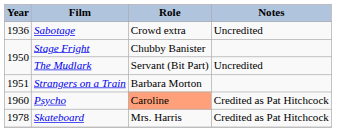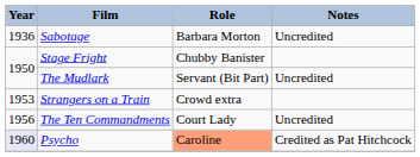 <table class="wikitable">
 <tr>
 <th style="background:#B0C4DE;">Year</th>
 <th style="background:#B0C4DE;">Film</th>
 <th style="background:#B0C4DE;">Role</th>
 <th style="background:#B0C4DE;">Notes</th>
 </tr>
 <tr>
 <td>1936</td>
 <td><em><a href='#'>Sabotage</a></em></td>
-<td>Crowd extra</td>
+<td>Barbara Morton</td>
 <td>Uncredited</td>
 </tr>
 <tr>
 <td rowspan="2">1950</td>
 <td><em><a href='#'>Stage Fright</a></em></td>
 <td>Chubby Banister</td>
 <td></td>
 </tr>
 <tr>
 <td><em><a href='#'>The Mudlark</a></em></td>
 <td>Servant (Bit Part)</td>
 <td>Uncredited</td>
 </tr>
 <tr>
-<td>1951</td>
+<td>1953</td>
 <td><em><a href='#'>Strangers on a Train</a></em></td>
-<td>Barbara Morton</td>
+<td>Crowd extra</td>
 <td></td>
 </tr>
 <tr>
-<td>1960</td>
+<td>1956</td>
+<td><em><a href='#'>The Ten Commandments</a></em></td>
+<td>Court Lady</td>
+<td>Uncredited</td>
+</tr>
+<tr>
+<td style="background: lavender;">1960</td>
 <td><em><a href='#'>Psycho</a></em></td>
 <td style="background: lightsalmon;">Caroline</td>
 <td>Credited as Pat Hitchcock</td>
 </tr>
 <tr>
-<td>1978</td>
-<td><em><a href='#'>Skateboard</a></em></td>
-<td>Mrs. Harris</td>
-<td>Credited as Pat Hitchcock</td>
-</tr>
-<tr>
 </tr>
 </table>
